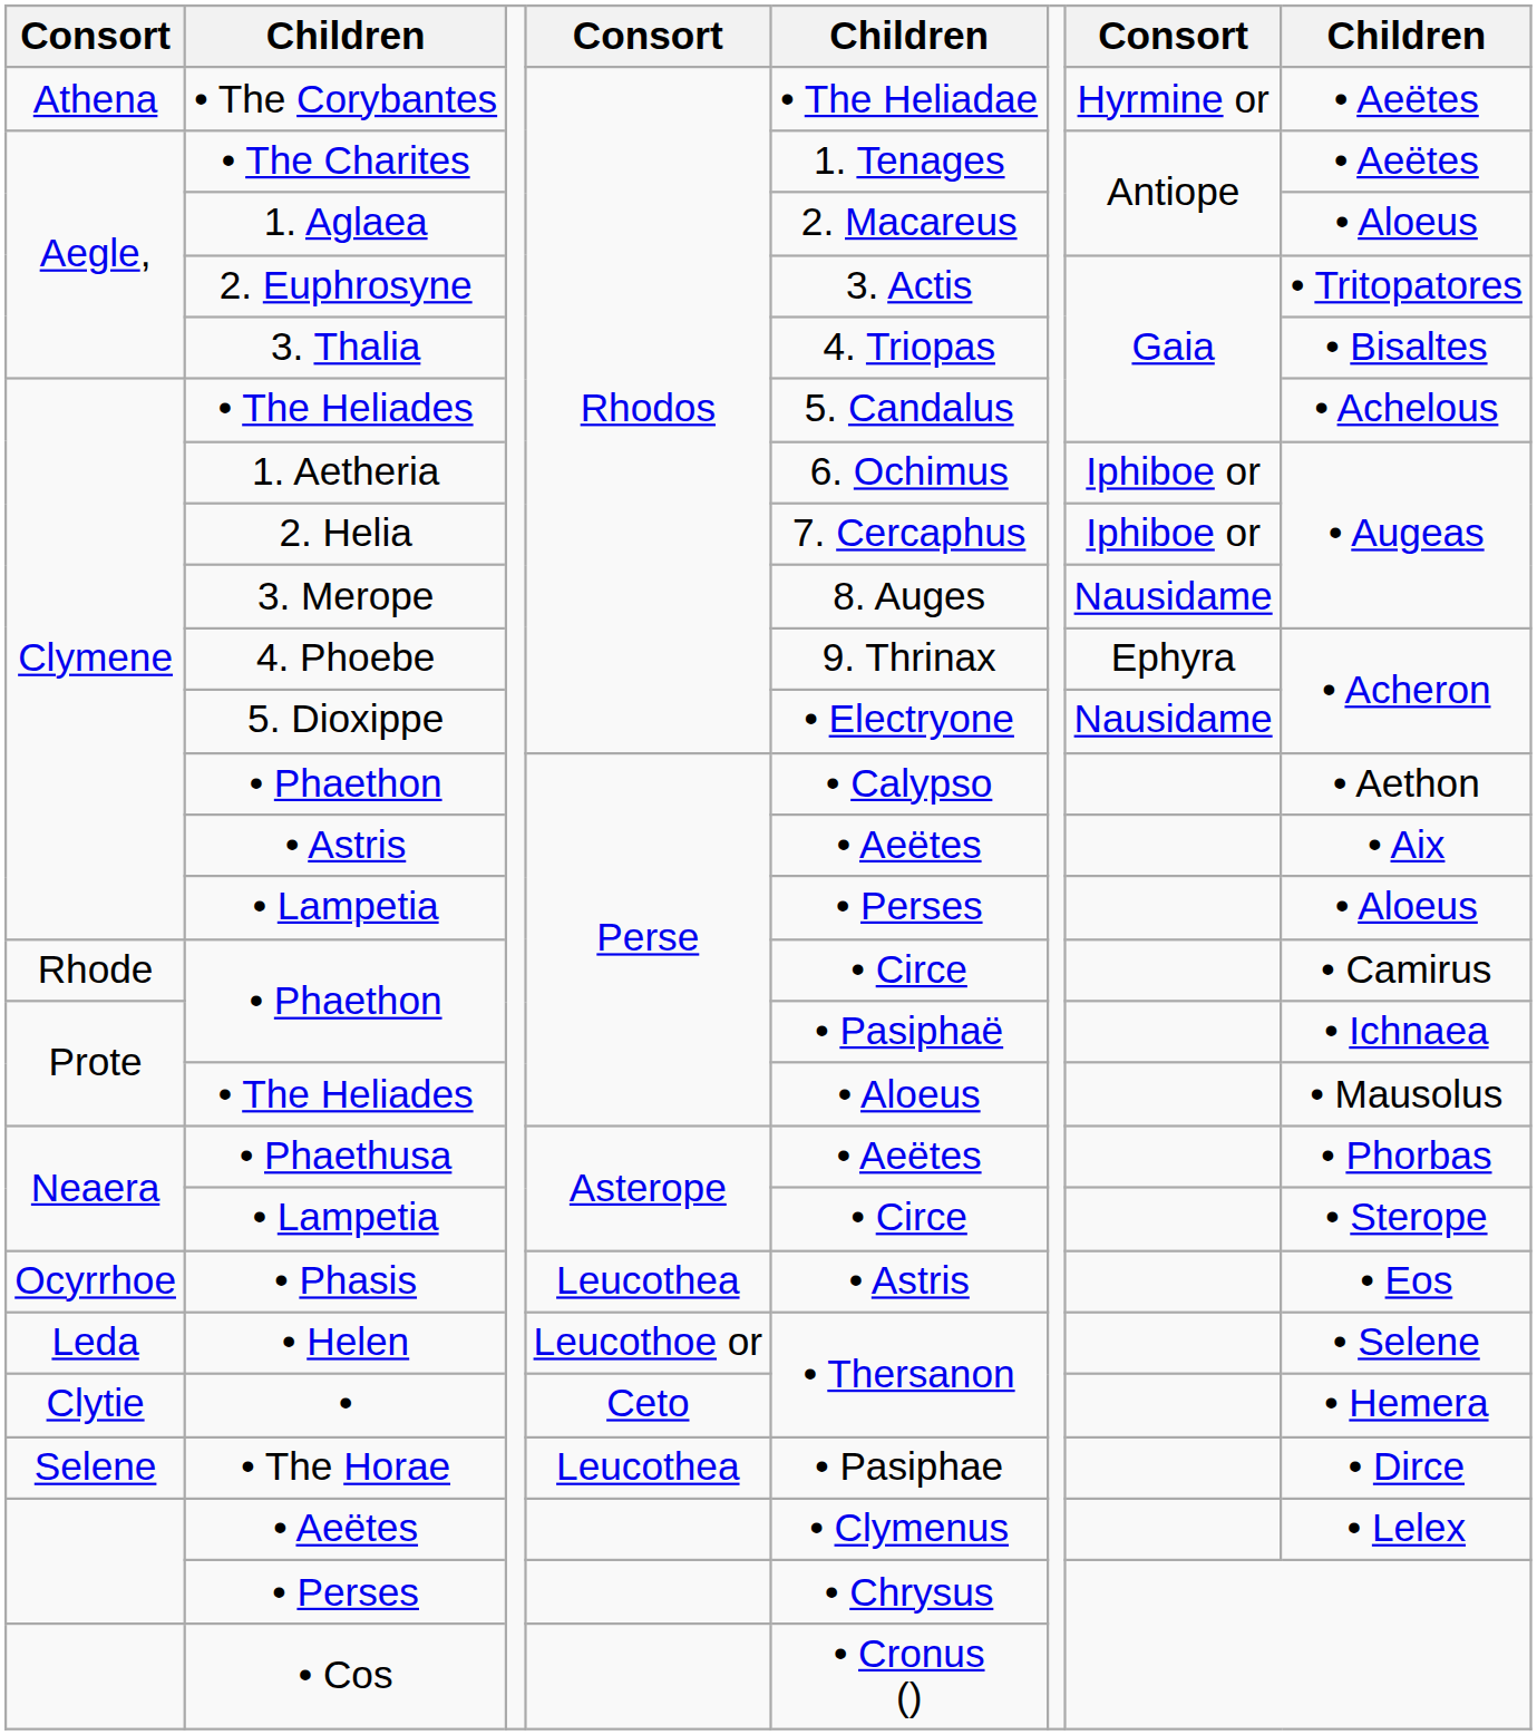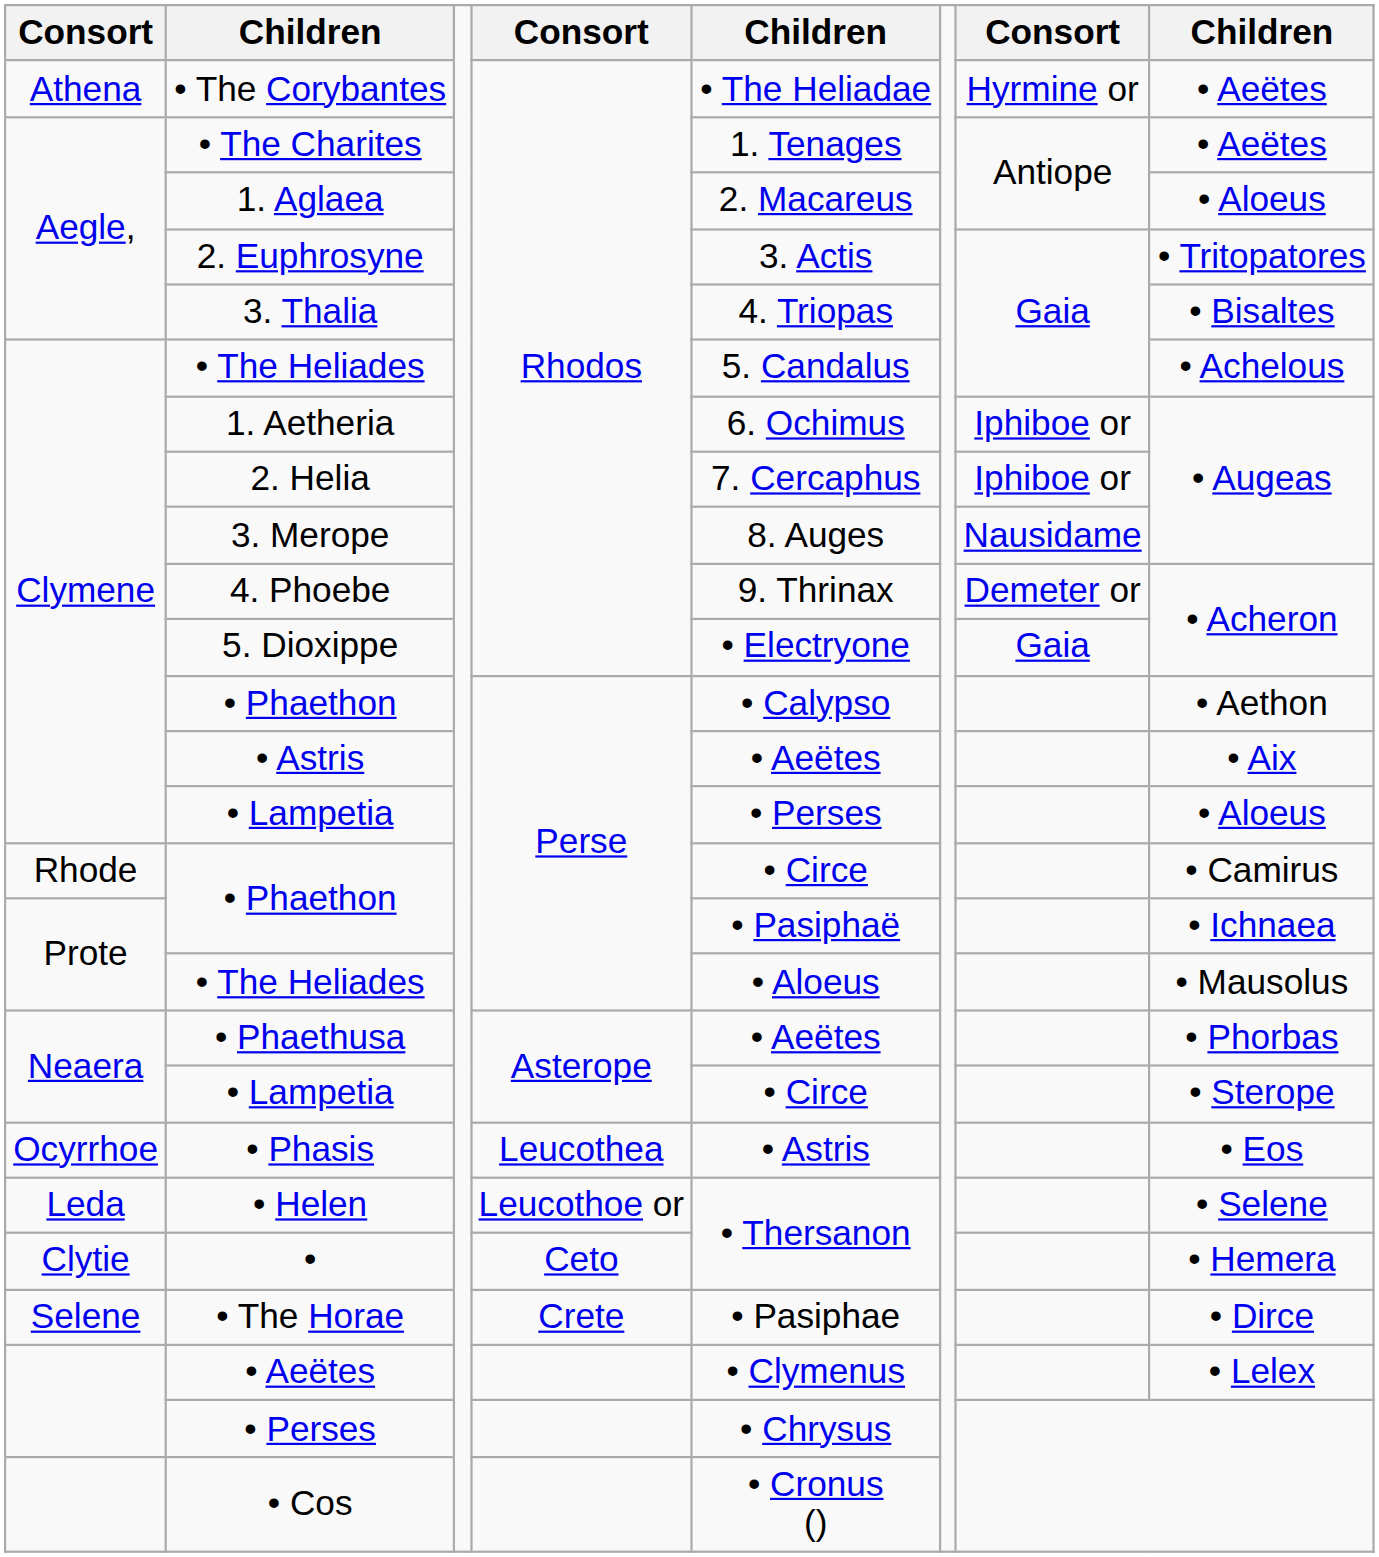 <table class="wikitable" style="text-align:center;">
 <tr>
 <th>Consort</th>
 <th>Children</th>
 <td rowspan="27;"></td>
 <th>Consort</th>
 <th>Children</th>
 <td rowspan="27;"></td>
 <th>Consort</th>
 <th>Children</th>
 </tr>
 <tr>
 <td><a href='#'>Athena</a></td>
 <td>• The <a href='#'>Corybantes</a></td>
 <td rowspan="11"><a href='#'>Rhodos</a><br></td>
 <td>• <a href='#'>The Heliadae</a></td>
 <td><a href='#'>Hyrmine</a> or</td>
 <td>• <a href='#'>Aeëtes</a></td>
 </tr>
 <tr>
 <td rowspan="4"><a href='#'>Aegle</a>,<br></td>
 <td>• <a href='#'>The Charites</a></td>
 <td>1. <a href='#'>Tenages</a></td>
 <td rowspan="2">Antiope</td>
 <td>• <a href='#'>Aeëtes</a></td>
 </tr>
 <tr>
 <td>1. <a href='#'>Aglaea</a><br></td>
 <td>2. <a href='#'>Macareus</a></td>
 <td>• <a href='#'>Aloeus</a></td>
 </tr>
 <tr>
 <td>2. <a href='#'>Euphrosyne</a><br></td>
 <td>3. <a href='#'>Actis</a></td>
 <td rowspan="3"><a href='#'>Gaia</a></td>
 <td>• <a href='#'>Tritopatores</a></td>
 </tr>
 <tr>
 <td>3. <a href='#'>Thalia</a><br></td>
 <td>4. <a href='#'>Triopas</a></td>
 <td>• <a href='#'>Bisaltes</a></td>
 </tr>
 <tr>
 <td rowspan="9"><a href='#'>Clymene</a><br></td>
 <td>• <a href='#'>The Heliades</a></td>
 <td>5. <a href='#'>Candalus</a></td>
 <td>• <a href='#'>Achelous</a></td>
 </tr>
 <tr>
 <td>1. Aetheria</td>
 <td>6. <a href='#'>Ochimus</a></td>
 <td><a href='#'>Iphiboe</a> or</td>
 <td rowspan="3">• <a href='#'>Augeas</a></td>
 </tr>
 <tr>
 <td>2. Helia</td>
 <td>7. <a href='#'>Cercaphus</a></td>
 <td><a href='#'>Iphiboe</a> or</td>
 </tr>
 <tr>
 <td>3. Merope</td>
 <td>8. Auges</td>
 <td><a href='#'>Nausidame</a></td>
 </tr>
 <tr>
 <td>4. Phoebe</td>
 <td>9. Thrinax</td>
-<td>Ephyra<br></td>
+<td><a href='#'>Demeter</a> or</td>
 <td rowspan="2">• <a href='#'>Acheron</a></td>
 </tr>
 <tr>
 <td>5. Dioxippe</td>
 <td>• <a href='#'>Electryone</a></td>
-<td><a href='#'>Nausidame</a></td>
+<td><a href='#'>Gaia</a></td>
 </tr>
 <tr>
 <td>• <a href='#'>Phaethon</a></td>
 <td rowspan="6"><a href='#'>Perse</a><br></td>
 <td>• <a href='#'>Calypso</a></td>
 <td></td>
 <td>• Aethon</td>
 </tr>
 <tr>
 <td>• <a href='#'>Astris</a></td>
 <td>• <a href='#'>Aeëtes</a></td>
 <td></td>
 <td>• <a href='#'>Aix</a></td>
 </tr>
 <tr>
 <td>• <a href='#'>Lampetia</a></td>
 <td>• <a href='#'>Perses</a></td>
 <td></td>
 <td>• <a href='#'>Aloeus</a></td>
 </tr>
 <tr>
 <td>Rhode<br></td>
 <td rowspan="2">• <a href='#'>Phaethon</a></td>
 <td>• <a href='#'>Circe</a></td>
 <td></td>
 <td>• Camirus</td>
 </tr>
 <tr>
 <td rowspan="2">Prote<br></td>
 <td>• <a href='#'>Pasiphaë</a></td>
 <td></td>
 <td>• <a href='#'>Ichnaea</a></td>
 </tr>
 <tr>
 <td>• <a href='#'>The Heliades</a></td>
 <td>• <a href='#'>Aloeus</a></td>
 <td></td>
 <td>• Mausolus</td>
 </tr>
 <tr>
 <td rowspan="2"><a href='#'>Neaera</a><br></td>
 <td>• <a href='#'>Phaethusa</a></td>
 <td rowspan="2"><a href='#'>Asterope</a></td>
 <td>• <a href='#'>Aeëtes</a></td>
 <td></td>
 <td>• <a href='#'>Phorbas</a></td>
 </tr>
 <tr>
 <td>• <a href='#'>Lampetia</a></td>
 <td>• <a href='#'>Circe</a></td>
 <td></td>
 <td>• <a href='#'>Sterope</a></td>
 </tr>
 <tr>
 <td><a href='#'>Ocyrrhoe</a><br></td>
 <td>• <a href='#'>Phasis</a></td>
 <td><a href='#'>Leucothea</a></td>
 <td>• <a href='#'>Astris</a></td>
 <td></td>
 <td>• <a href='#'>Eos</a></td>
 </tr>
 <tr>
 <td><a href='#'>Leda</a></td>
 <td>• <a href='#'>Helen</a></td>
 <td><a href='#'>Leucothoe</a> or</td>
 <td rowspan="2">• <a href='#'>Thersanon</a></td>
 <td></td>
 <td>• <a href='#'>Selene</a></td>
 </tr>
 <tr>
 <td><a href='#'>Clytie</a><br></td>
 <td>• </td>
 <td><a href='#'>Ceto</a><br></td>
 <td></td>
 <td>• <a href='#'>Hemera</a></td>
 </tr>
 <tr>
 <td><a href='#'>Selene</a></td>
 <td>• The <a href='#'>Horae</a><br></td>
-<td><a href='#'>Leucothea</a></td>
+<td><a href='#'>Crete</a></td>
 <td>• Pasiphae</td>
 <td></td>
 <td>• <a href='#'>Dirce</a></td>
 </tr>
 <tr>
 <td rowspan="2"></td>
 <td>•  <a href='#'>Aeëtes</a></td>
 <td></td>
 <td>• <a href='#'>Clymenus</a></td>
 <td></td>
 <td>• <a href='#'>Lelex</a></td>
 </tr>
 <tr>
 <td>• <a href='#'>Perses</a></td>
 <td></td>
 <td>• <a href='#'>Chrysus</a></td>
 </tr>
 <tr>
 <td></td>
 <td>• Cos</td>
 <td></td>
 <td>• <a href='#'>Cronus</a><br>()</td>
 </tr>
 </table>
